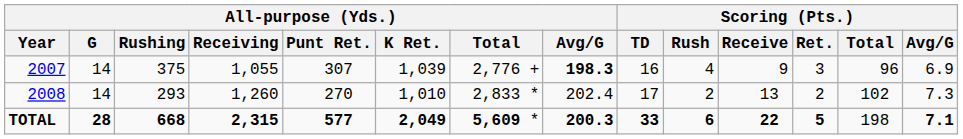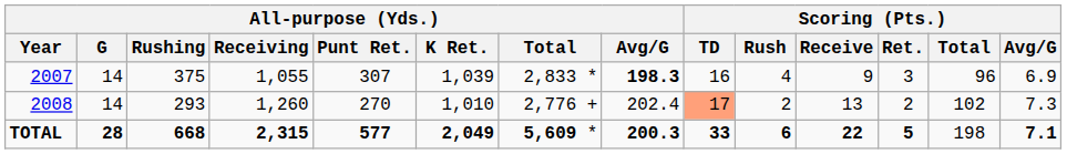 <table class="wikitable" style="white-space:nowrap;">
 <tr>
 <th colspan="8">All-purpose (Yds.)</th>
 <th colspan="7">Scoring (Pts.)</th>
 </tr>
 <tr>
 <th>Year</th>
 <th>G</th>
 <th>Rushing</th>
 <th>Receiving</th>
 <th>Punt Ret.</th>
 <th>K Ret.</th>
 <th>Total</th>
 <th>Avg/G</th>
 <th>TD</th>
 <th>Rush</th>
 <th>Receive</th>
 <th>Ret.</th>
 <th>Total</th>
 <th>Avg/G</th>
 </tr>
 <tr>
 <td>  <a href='#'>2007</a></td>
 <td>  14</td>
 <td>    375</td>
 <td>    1,055</td>
 <td>    307</td>
 <td>  1,039</td>
-<td>  2,776 +</td>
+<td>  2,833 *</td>
 <td><strong>  198.3</strong></td>
 <td>  16</td>
 <td>    4</td>
 <td>      9</td>
 <td>  3</td>
 <td>    96</td>
 <td>  6.9</td>
 </tr>
 <tr>
 <td>  <a href='#'>2008</a></td>
 <td>  14</td>
 <td>    293</td>
 <td>    1,260</td>
 <td>    270</td>
 <td>  1,010</td>
-<td>  2,833 *</td>
+<td>  2,776 +</td>
 <td>  202.4</td>
-<td>  17</td>
+<td style="background: lightsalmon;">  17</td>
 <td>    2</td>
 <td>    13</td>
 <td>  2</td>
 <td>  102</td>
 <td>  7.3</td>
 </tr>
 <tr>
 <td><strong>TOTAL</strong></td>
 <td>  <strong>28</strong></td>
 <td>    <strong>668</strong></td>
 <td>    <strong>2,315</strong></td>
 <td>    <strong>577</strong></td>
 <td>  <strong>2,049</strong></td>
 <td>  <strong>5,609</strong> *</td>
 <td>  <strong>200.3</strong></td>
 <td>  <strong>33</strong></td>
 <td>    <strong>6</strong></td>
 <td>    <strong>22</strong></td>
 <td>  <strong>5</strong></td>
 <td>  198</td>
 <td>  <strong>7.1</strong></td>
 </tr>
 </table>
